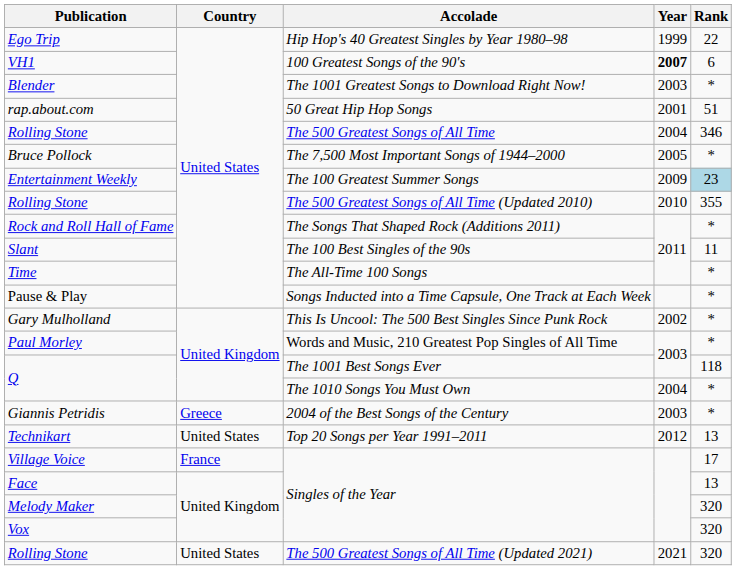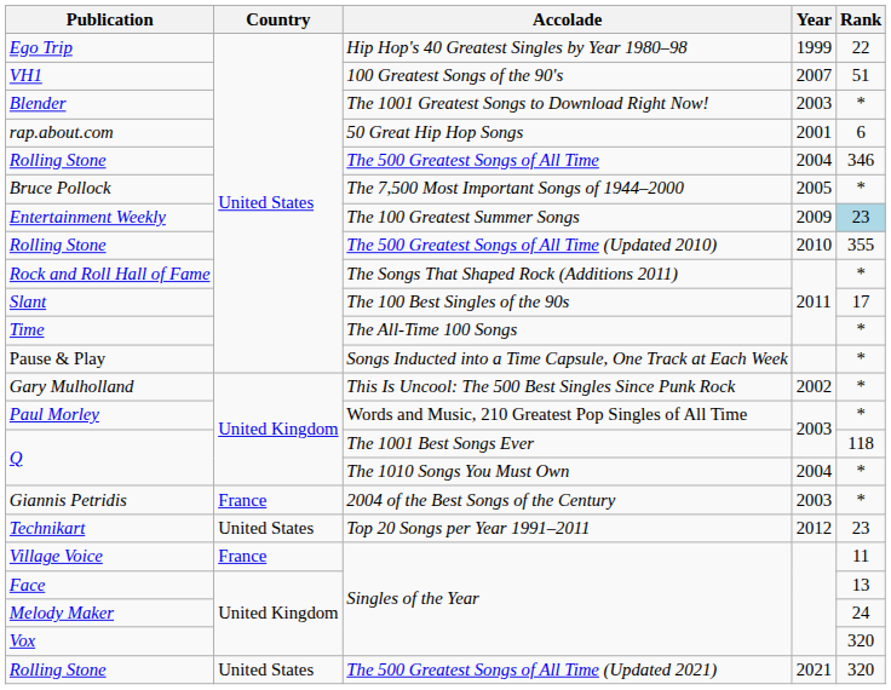 <table class="wikitable">
 <tr>
 <th>Publication</th>
 <th>Country</th>
 <th>Accolade</th>
 <th>Year</th>
 <th>Rank</th>
 </tr>
 <tr>
 <td><em><a href='#'>Ego Trip</a></em></td>
 <td rowspan=12><a href='#'>United States</a></td>
 <td><em> Hip Hop's 40 Greatest Singles by Year 1980–98</em></td>
 <td>1999</td>
 <td style="text-align:center;">22</td>
 </tr>
 <tr>
 <td><em><a href='#'>VH1</a></em></td>
 <td><em> 100 Greatest Songs of the 90's</em></td>
-<td><strong>2007</strong></td>
-<td style="text-align:center;">6</td>
+<td>2007</td>
+<td style="text-align:center;">51</td>
 </tr>
 <tr>
 <td><em><a href='#'>Blender</a></em></td>
 <td><em>The 1001 Greatest Songs to Download Right Now!</em></td>
 <td>2003</td>
 <td style="text-align:center;">*</td>
 </tr>
 <tr>
 <td><em>rap.about.com</em></td>
 <td><em>50 Great Hip Hop Songs</em></td>
 <td>2001</td>
-<td style="text-align:center;">51</td>
+<td style="text-align:center;">6</td>
 </tr>
 <tr>
 <td><em><a href='#'>Rolling Stone</a></em></td>
 <td><em><a href='#'>The 500 Greatest Songs of All Time</a></em></td>
 <td>2004</td>
 <td style="text-align:center;">346</td>
 </tr>
 <tr>
 <td><em>Bruce Pollock</em></td>
 <td><em> The 7,500 Most Important Songs of 1944–2000</em></td>
 <td>2005</td>
 <td style="text-align:center;">*</td>
 </tr>
 <tr>
 <td><em><a href='#'>Entertainment Weekly</a></em></td>
 <td><em>The 100 Greatest Summer Songs</em></td>
 <td>2009</td>
 <td style="background: lightblue; text-align:center;">23</td>
 </tr>
 <tr>
 <td><em><a href='#'>Rolling Stone</a></em></td>
 <td><em><a href='#'>The 500 Greatest Songs of All Time</a> (Updated 2010)</em></td>
 <td>2010</td>
 <td style="text-align:center;">355</td>
 </tr>
 <tr>
 <td><em><a href='#'>Rock and Roll Hall of Fame</a></em></td>
 <td><em>The Songs That Shaped Rock (Additions 2011)</em></td>
 <td rowspan=3>2011</td>
 <td style="text-align:center;">*</td>
 </tr>
 <tr>
 <td><em><a href='#'>Slant</a></em></td>
 <td><em>The 100 Best Singles of the 90s</em></td>
-<td style="text-align:center;">11</td>
+<td style="text-align:center;">17</td>
 </tr>
 <tr>
 <td><em><a href='#'>Time</a></em></td>
 <td><em>The All-Time 100 Songs</em></td>
 <td style="text-align:center;">*</td>
 </tr>
 <tr>
 <td>Pause & Play</td>
 <td><em> Songs Inducted into a Time Capsule, One Track at Each Week</em></td>
 <td></td>
 <td style="text-align:center;">*</td>
 </tr>
 <tr>
 <td><em>Gary Mulholland</em></td>
 <td rowspan=4><a href='#'>United Kingdom</a></td>
 <td><em>This Is Uncool: The 500 Best Singles Since Punk Rock</em></td>
 <td>2002</td>
 <td style="text-align:center;">*</td>
 </tr>
 <tr>
 <td><em><a href='#'>Paul Morley</a></em></td>
 <td>Words and Music, 210 Greatest Pop Singles of All Time</td>
 <td rowspan=2>2003</td>
 <td style="text-align:center;">*</td>
 </tr>
 <tr>
 <td rowspan=2><em><a href='#'>Q</a></em></td>
 <td><em>The 1001 Best Songs Ever</em></td>
 <td style="text-align:center;">118</td>
 </tr>
 <tr>
 <td><em>The 1010 Songs You Must Own</em></td>
 <td>2004</td>
 <td style="text-align:center;">*</td>
 </tr>
 <tr>
 <td><em>Giannis Petridis</em></td>
-<td><a href='#'>Greece</a></td>
+<td><a href='#'>France</a></td>
 <td><em>2004 of the Best Songs of the Century</em></td>
 <td>2003</td>
 <td style="text-align:center;">*</td>
 </tr>
 <tr>
 <td><em><a href='#'>Technikart</a></em></td>
 <td>United States</td>
 <td><em> Top 20 Songs per Year 1991–2011</em></td>
 <td>2012</td>
-<td style="text-align:center;">13</td>
+<td style="text-align:center;">23</td>
 </tr>
 <tr>
 <td><em><a href='#'>Village Voice</a></em></td>
 <td><a href='#'>France</a></td>
 <td rowspan=4><em>Singles of the Year</em></td>
 <td rowspan=4></td>
-<td style="text-align:center;">17</td>
+<td style="text-align:center;">11</td>
 </tr>
 <tr>
 <td><em><a href='#'>Face</a></em></td>
 <td rowspan=3>United Kingdom</td>
 <td style="text-align:center;">13</td>
 </tr>
 <tr>
 <td><em><a href='#'>Melody Maker</a></em></td>
-<td style="text-align:center;">320</td>
+<td style="text-align:center;">24</td>
 </tr>
 <tr>
 <td><em><a href='#'>Vox</a></em></td>
 <td style="text-align:center;">320</td>
 </tr>
 <tr>
 <td><em><a href='#'>Rolling Stone</a></em></td>
 <td>United States</td>
 <td><em><a href='#'>The 500 Greatest Songs of All Time</a> (Updated 2021)</em></td>
 <td>2021</td>
 <td style="text-align:center;">320</td>
 </tr>
 </table>
